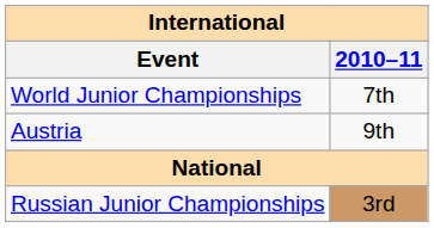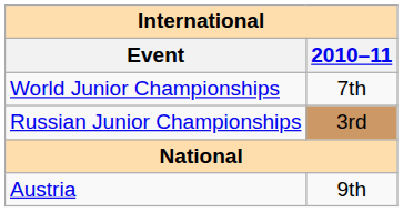 <table class="wikitable" style="text-align:center">
 <tr>
 <th style="background-color: #ffdead; " colspan=2 align=center>International</th>
 </tr>
 <tr>
 <th>Event</th>
 <th><a href='#'>2010–11</a></th>
 </tr>
 <tr>
 <td align=left><a href='#'>World Junior Championships</a></td>
 <td>7th</td>
 </tr>
 <tr>
-<td align=left> <a href='#'>Austria</a></td>
-<td>9th</td>
+<td align=left><a href='#'>Russian Junior Championships</a></td>
+<td bgcolor=cc9966>3rd</td>
 </tr>
 <tr>
 <th style="background-color: #ffdead; " colspan=2 align=center>National</th>
 </tr>
 <tr>
-<td align=left><a href='#'>Russian Junior Championships</a></td>
-<td bgcolor=cc9966>3rd</td>
+<td align=left> <a href='#'>Austria</a></td>
+<td>9th</td>
 </tr>
 </table>
